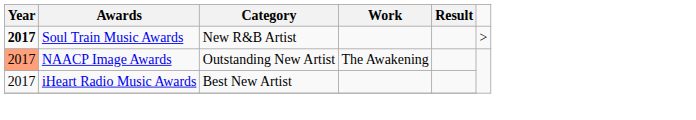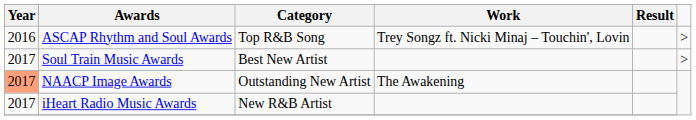 <table class="wikitable sortable">
 <tr>
 <th>Year</th>
 <th>Awards</th>
 <th>Category</th>
 <th>Work</th>
 <th>Result</th>
 </tr>
 <tr>
-<td><strong>2017</strong></td>
+<td>2016</td>
+<td><a href='#'>ASCAP Rhythm and Soul Awards</a></td>
+<td>Top R&B Song</td>
+<td>Trey Songz ft. Nicki Minaj – Touchin', Lovin</td>
+<td></td>
+<td style="text-align:center;">></td>
+</tr>
+<tr>
+<td>2017</td>
 <td><a href='#'>Soul Train Music Awards</a></td>
-<td>New R&B Artist</td>
+<td>Best New Artist</td>
 <td></td>
 <td></td>
 <td style="text-align:center;">></td>
 </tr>
 <tr>
 <td style="background: lightsalmon;">2017</td>
 <td><a href='#'>NAACP Image Awards</a></td>
 <td>Outstanding New Artist</td>
 <td>The Awakening</td>
 <td></td>
 </tr>
 <tr>
 <td>2017</td>
 <td><a href='#'>iHeart Radio Music Awards</a></td>
-<td>Best New Artist</td>
+<td>New R&B Artist</td>
 <td></td>
 <td></td>
 </tr>
 <tr>
 </tr>
 </table>
